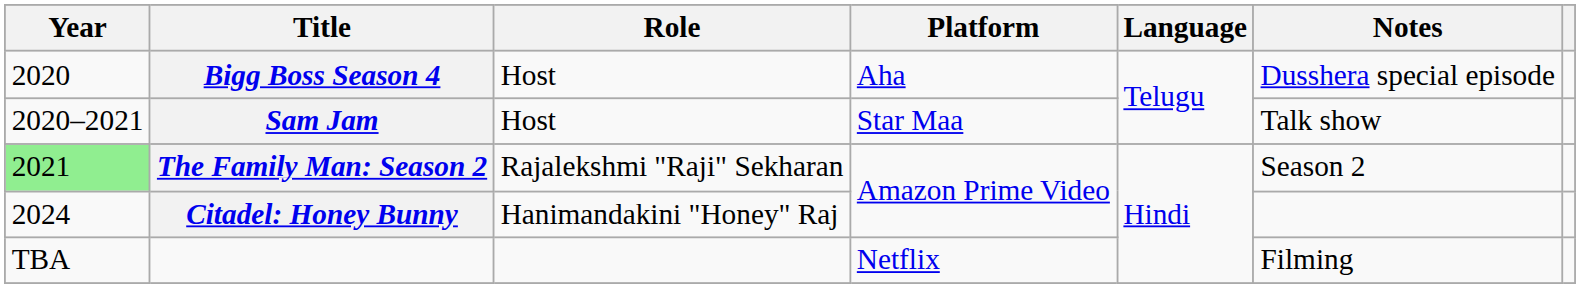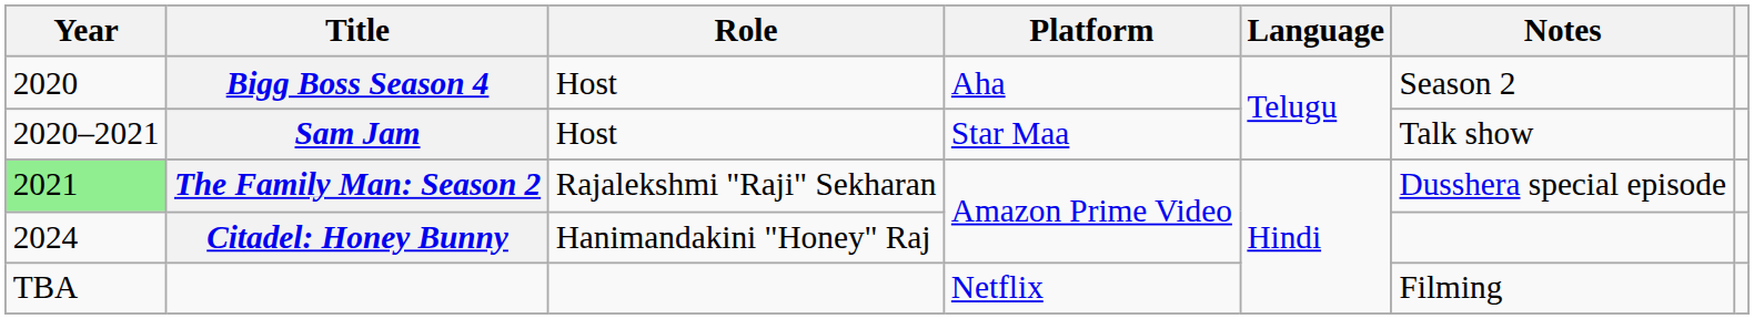 <table class="wikitable plainrowheaders">
 <tr>
 <th scope=col>Year</th>
 <th scope=col>Title</th>
 <th scope=col>Role</th>
 <th scope=col>Platform</th>
 <th scope=col>Language</th>
 <th class="unsortable" scope="col">Notes</th>
 <th class="unsortable" scope="col"></th>
 </tr>
 <tr>
 <td>2020</td>
 <th scope="row"><em><a href='#'>Bigg Boss Season 4</a></em></th>
 <td>Host</td>
 <td><a href='#'>Aha</a></td>
 <td rowspan="2"><a href='#'>Telugu</a></td>
-<td><a href='#'>Dusshera</a> special episode</td>
+<td>Season 2</td>
 <td></td>
 </tr>
 <tr>
 <td>2020–2021</td>
 <th scope="row"><em><a href='#'>Sam Jam</a></em></th>
 <td>Host</td>
 <td><a href='#'>Star Maa</a></td>
 <td>Talk show</td>
 <td></td>
 </tr>
 <tr>
 <td style="background: lightgreen;">2021</td>
 <th scope="row"><em><a href='#'>The Family Man: Season 2</a></em></th>
 <td>Rajalekshmi "Raji" Sekharan</td>
 <td rowspan="2"><a href='#'>Amazon Prime Video</a></td>
 <td rowspan="3"><a href='#'>Hindi</a></td>
-<td>Season 2</td>
+<td><a href='#'>Dusshera</a> special episode</td>
 <td style="text-align:center;"></td>
 </tr>
 <tr>
 <td>2024</td>
 <th scope="row"><em><a href='#'>Citadel: Honey Bunny</a></em></th>
 <td>Hanimandakini "Honey" Raj</td>
 <td></td>
 <td></td>
 </tr>
 <tr>
 <td>TBA</td>
 <td></td>
 <td></td>
 <td><a href='#'>Netflix</a></td>
 <td>Filming</td>
 <td></td>
 </tr>
 </table>
